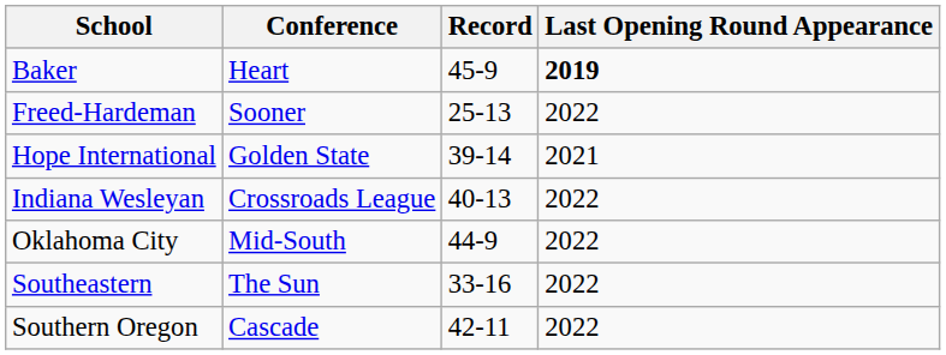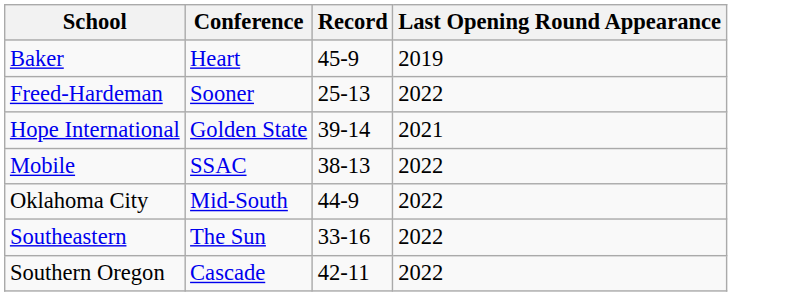 <table class="wikitable sortable mw-collapsible">
 <tr>
 <th>School</th>
 <th>Conference</th>
 <th>Record</th>
 <th>Last Opening Round Appearance</th>
 </tr>
 <tr>
 <td><a href='#'>Baker</a></td>
 <td><a href='#'>Heart</a></td>
 <td>45-9</td>
-<td><strong>2019</strong></td>
+<td>2019</td>
 </tr>
 <tr>
 <td><a href='#'>Freed-Hardeman</a></td>
 <td><a href='#'>Sooner</a></td>
 <td>25-13</td>
 <td>2022</td>
 </tr>
 <tr>
 <td><a href='#'>Hope International</a></td>
 <td><a href='#'>Golden State</a></td>
 <td>39-14</td>
 <td>2021</td>
 </tr>
 <tr>
-<td><a href='#'>Indiana Wesleyan</a></td>
-<td><a href='#'>Crossroads League</a></td>
-<td>40-13</td>
+<td><a href='#'>Mobile</a></td>
+<td><a href='#'>SSAC</a></td>
+<td>38-13</td>
 <td>2022</td>
 </tr>
 <tr>
 <td>Oklahoma City</td>
 <td><a href='#'>Mid-South</a></td>
 <td>44-9</td>
 <td>2022</td>
 </tr>
 <tr>
 <td><a href='#'>Southeastern</a></td>
 <td><a href='#'>The Sun</a></td>
 <td>33-16</td>
 <td>2022</td>
 </tr>
 <tr>
 <td>Southern Oregon</td>
 <td><a href='#'>Cascade</a></td>
 <td>42-11</td>
 <td>2022</td>
 </tr>
 </table>
